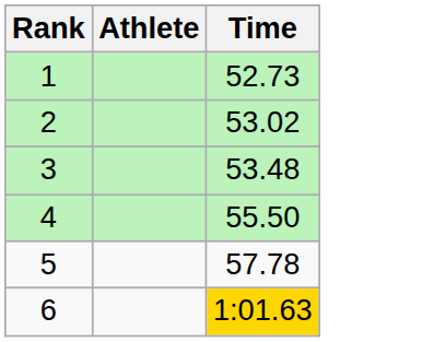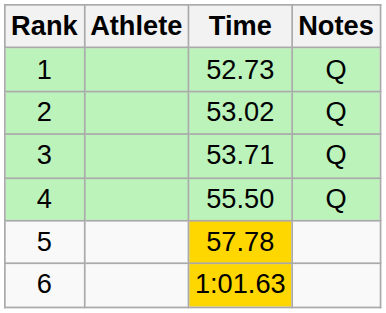 <table class="wikitable sortable" style="text-align:center">
 <tr>
 <th>Rank</th>
 <th>Athlete</th>
 <th>Time</th>
+<th>Notes</th>
 </tr>
 <tr bgcolor=#bbf3bb>
 <td>1</td>
 <td align=left></td>
 <td>52.73</td>
+<td>Q</td>
 </tr>
 <tr bgcolor=#bbf3bb>
 <td>2</td>
 <td align=left></td>
 <td>53.02</td>
+<td>Q</td>
 </tr>
 <tr bgcolor=#bbf3bb>
 <td>3</td>
 <td align=left></td>
-<td>53.48</td>
+<td>53.71</td>
+<td>Q</td>
 </tr>
 <tr bgcolor=#bbf3bb>
 <td>4</td>
 <td align=left></td>
 <td>55.50</td>
+<td>Q</td>
 </tr>
 <tr>
 <td>5</td>
 <td align=left></td>
-<td>57.78</td>
+<td style="background: gold;">57.78</td>
+<td></td>
 </tr>
 <tr>
 <td>6</td>
 <td align=left></td>
 <td style="background: gold;">1:01.63</td>
+<td></td>
 </tr>
 </table>
